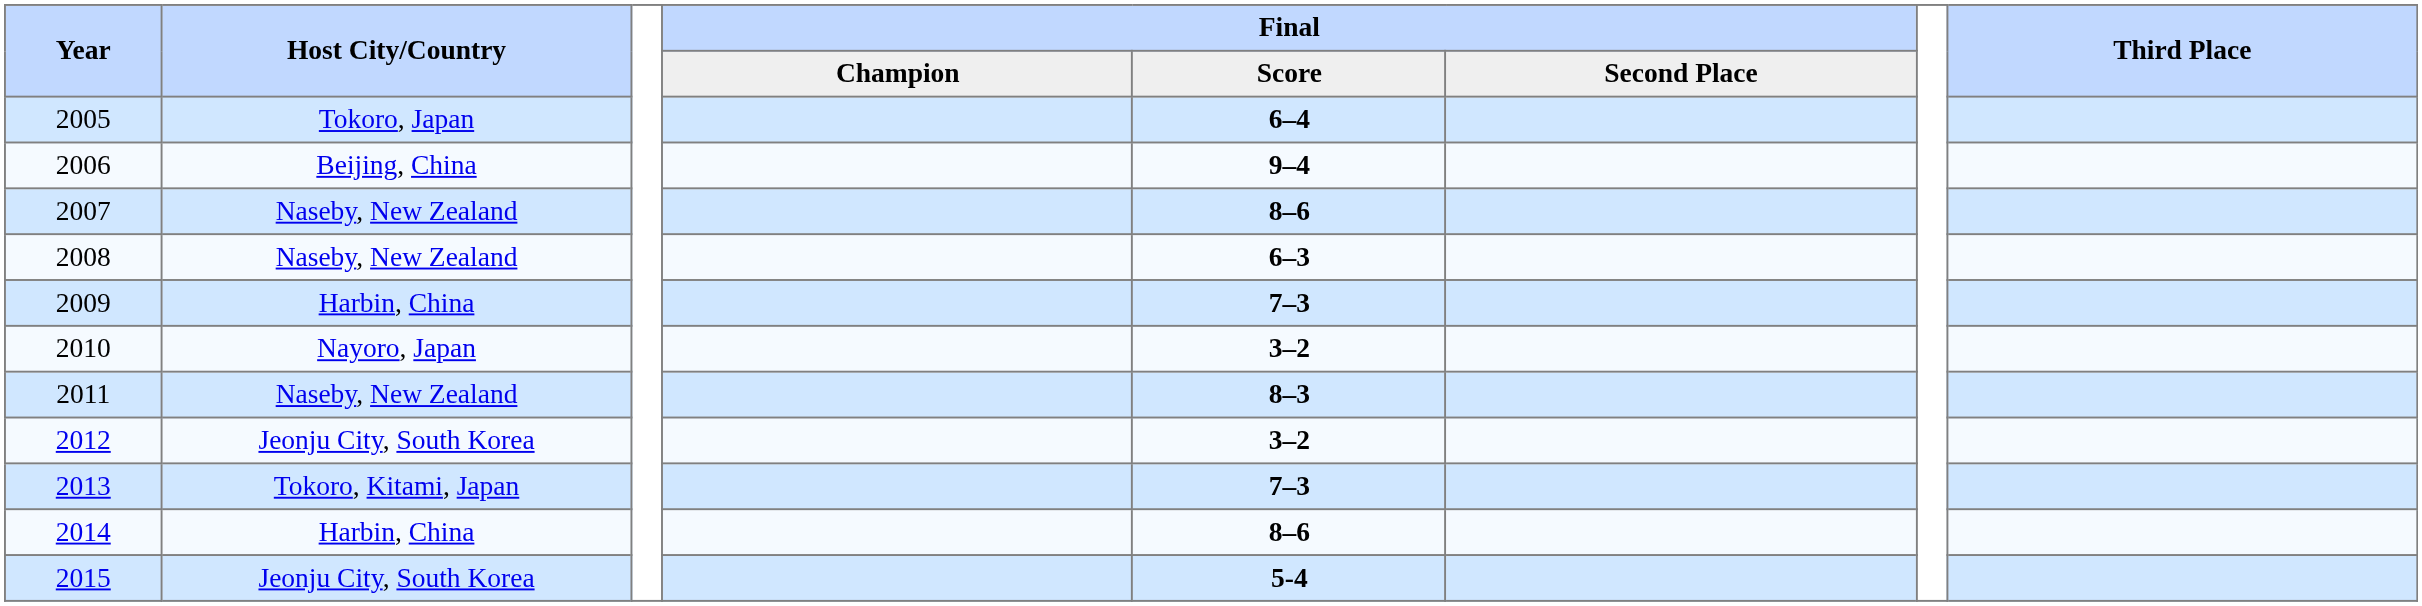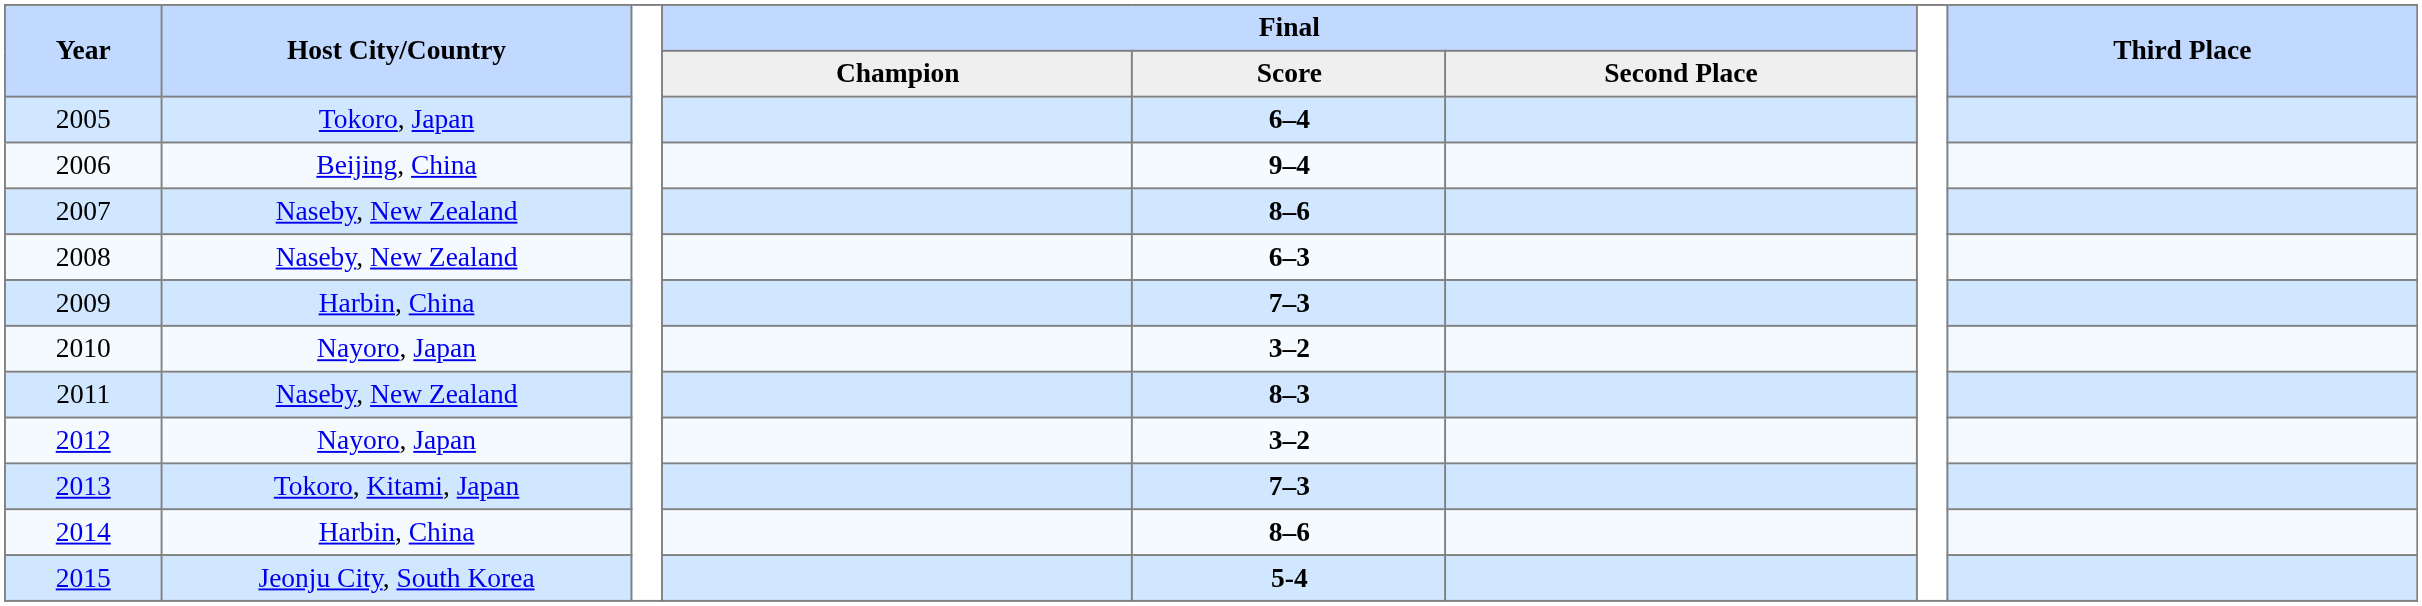 <table border=1 style="border-collapse:collapse; font-size:90%;" cellpadding=3 cellspacing=0 width=100%>
 <tr bgcolor=#C1D8FF>
 <th rowspan=2 width=5%>Year</th>
 <th rowspan=2 width=15%>Host City/Country</th>
 <th width=1% rowspan=100 bgcolor=ffffff></th>
 <th colspan=3>Final</th>
 <th width=1% rowspan=100 bgcolor=ffffff></th>
 <th rowspan=2 width=15%>Third Place</th>
 </tr>
 <tr bgcolor=#EFEFEF>
 <th width=15%>Champion</th>
 <th width=10%>Score</th>
 <th width=15%>Second Place</th>
 </tr>
 <tr align=center bgcolor=#D0E7FF>
 <td>2005</td>
 <td><a href='#'>Tokoro</a>, <a href='#'>Japan</a></td>
 <td><strong></strong></td>
 <td><strong>6–4</strong></td>
 <td></td>
 <td></td>
 </tr>
 <tr align=center bgcolor=#F5FAFF>
 <td>2006</td>
 <td><a href='#'>Beijing</a>, <a href='#'>China</a></td>
 <td><strong></strong></td>
 <td><strong>9–4</strong></td>
 <td></td>
 <td></td>
 </tr>
 <tr align=center bgcolor=#D0E7FF>
 <td>2007</td>
 <td><a href='#'>Naseby</a>, <a href='#'>New Zealand</a></td>
 <td><strong></strong></td>
 <td><strong>8–6</strong></td>
 <td></td>
 <td></td>
 </tr>
 <tr align=center bgcolor=#F5FAFF>
 <td>2008</td>
 <td><a href='#'>Naseby</a>, <a href='#'>New Zealand</a></td>
 <td><strong></strong></td>
 <td><strong>6–3</strong></td>
 <td></td>
 <td></td>
 </tr>
 <tr align=center bgcolor=#D0E7FF>
 <td>2009</td>
 <td><a href='#'>Harbin</a>, <a href='#'>China</a></td>
 <td><strong></strong></td>
 <td><strong>7–3</strong></td>
 <td></td>
 <td></td>
 </tr>
 <tr align=center bgcolor=#F5FAFF>
 <td>2010</td>
 <td><a href='#'>Nayoro</a>, <a href='#'>Japan</a></td>
 <td><strong></strong></td>
 <td><strong>3–2</strong></td>
 <td></td>
 <td></td>
 </tr>
 <tr align=center bgcolor=#D0E7FF>
 <td>2011</td>
 <td><a href='#'>Naseby</a>, <a href='#'>New Zealand</a></td>
 <td><strong></strong></td>
 <td><strong>8–3</strong></td>
 <td></td>
 <td></td>
 </tr>
 <tr align=center bgcolor=#F5FAFF>
 <td><a href='#'>2012</a></td>
-<td><a href='#'>Jeonju City</a>, <a href='#'>South Korea</a></td>
+<td><a href='#'>Nayoro</a>, <a href='#'>Japan</a></td>
 <td><strong></strong></td>
 <td><strong>3–2</strong></td>
 <td></td>
 <td></td>
 </tr>
 <tr align=center bgcolor=#D0E7FF>
 <td><a href='#'>2013</a></td>
 <td><a href='#'>Tokoro</a>, <a href='#'>Kitami</a>, <a href='#'>Japan</a></td>
 <td><strong></strong></td>
 <td><strong>7–3</strong></td>
 <td></td>
 <td></td>
 </tr>
 <tr align=center bgcolor=#F5FAFF>
 <td><a href='#'>2014</a></td>
 <td><a href='#'>Harbin</a>, <a href='#'>China</a></td>
 <td><strong></strong></td>
 <td><strong>8–6</strong></td>
 <td></td>
 <td></td>
 </tr>
 <tr align=center bgcolor=#D0E7FF>
 <td><a href='#'>2015</a></td>
 <td><a href='#'>Jeonju City</a>, <a href='#'>South Korea</a></td>
 <td><strong></strong></td>
 <td><strong>5-4</strong></td>
 <td></td>
 <td></td>
 </tr>
 </table>
